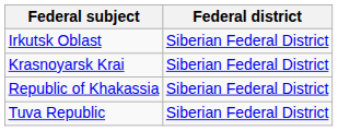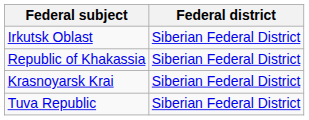 <table class="wikitable sortable">
 <tr>
 <th>Federal subject</th>
 <th>Federal district</th>
 </tr>
 <tr>
 <td><a href='#'>Irkutsk Oblast</a></td>
 <td><a href='#'>Siberian Federal District</a></td>
 </tr>
 <tr>
-<td><a href='#'>Krasnoyarsk Krai</a></td>
+<td><a href='#'>Republic of Khakassia</a></td>
 <td><a href='#'>Siberian Federal District</a></td>
 </tr>
 <tr>
-<td><a href='#'>Republic of Khakassia</a></td>
+<td><a href='#'>Krasnoyarsk Krai</a></td>
 <td><a href='#'>Siberian Federal District</a></td>
 </tr>
 <tr>
 <td><a href='#'>Tuva Republic</a></td>
 <td><a href='#'>Siberian Federal District</a></td>
 </tr>
 </table>
